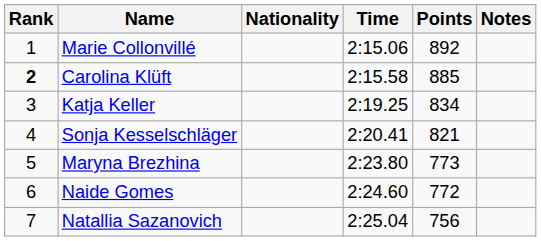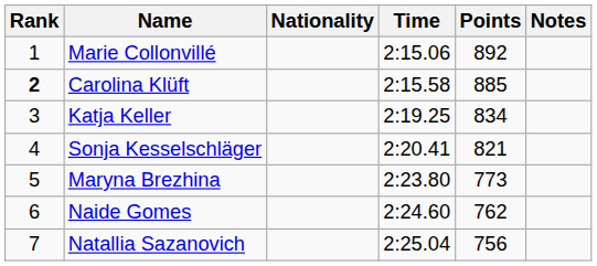 <table class="wikitable sortable" style="text-align:center">
 <tr>
 <th>Rank</th>
 <th>Name</th>
 <th>Nationality</th>
 <th>Time</th>
 <th>Points</th>
 <th>Notes</th>
 </tr>
 <tr>
 <td>1</td>
 <td align="left"><a href='#'>Marie Collonvillé</a></td>
 <td align=left></td>
 <td>2:15.06</td>
 <td>892</td>
 <td></td>
 </tr>
 <tr>
 <td><strong>2</strong></td>
 <td align="left"><a href='#'>Carolina Klüft</a></td>
 <td align=left></td>
 <td>2:15.58</td>
 <td>885</td>
 <td></td>
 </tr>
 <tr>
 <td>3</td>
 <td align="left"><a href='#'>Katja Keller</a></td>
 <td align=left></td>
 <td>2:19.25</td>
 <td>834</td>
 <td></td>
 </tr>
 <tr>
 <td>4</td>
 <td align="left"><a href='#'>Sonja Kesselschläger</a></td>
 <td align=left></td>
 <td>2:20.41</td>
 <td>821</td>
 <td></td>
 </tr>
 <tr>
 <td>5</td>
 <td align="left"><a href='#'>Maryna Brezhina</a></td>
 <td align=left></td>
 <td>2:23.80</td>
 <td>773</td>
 <td></td>
 </tr>
 <tr>
 <td>6</td>
 <td align="left"><a href='#'>Naide Gomes</a></td>
 <td align=left></td>
 <td>2:24.60</td>
-<td>772</td>
+<td>762</td>
 <td></td>
 </tr>
 <tr>
 <td>7</td>
 <td align="left"><a href='#'>Natallia Sazanovich</a></td>
 <td align=left></td>
 <td>2:25.04</td>
 <td>756</td>
 <td></td>
 </tr>
 </table>
